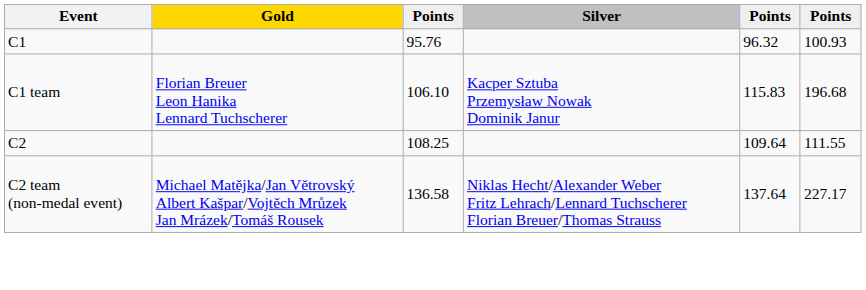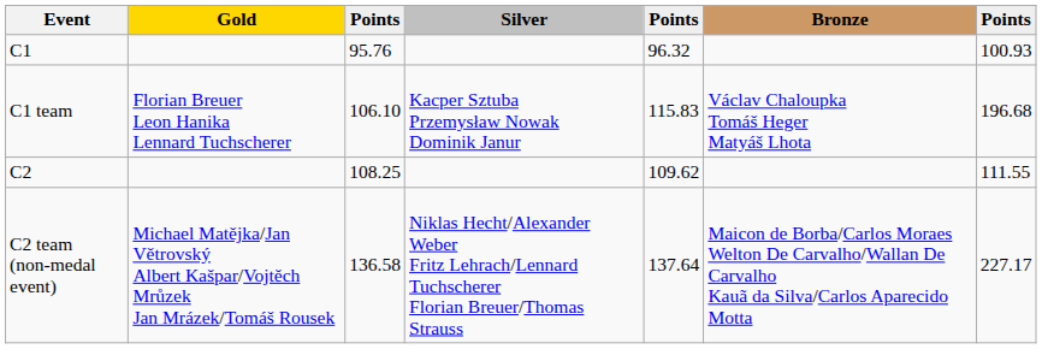 <table class="wikitable" width=100%>
 <tr>
 <th>Event</th>
 <td align=center bgcolor="gold"><strong>Gold</strong></td>
 <td align=center bgcolor="EFEFEF"><strong>Points</strong></td>
 <td align=center bgcolor="silver"><strong>Silver</strong></td>
 <td align=center bgcolor="EFEFEF"><strong>Points</strong></td>
+<td align=center bgcolor="CC9966"><strong>Bronze</strong></td>
 <td align=center bgcolor="EFEFEF"><strong>Points</strong></td>
 </tr>
 <tr>
 <td>C1</td>
 <td></td>
 <td>95.76</td>
 <td></td>
 <td>96.32</td>
+<td></td>
 <td>100.93</td>
 </tr>
 <tr>
 <td>C1 team</td>
 <td><br><a href='#'>Florian Breuer</a><br><a href='#'>Leon Hanika</a><br><a href='#'>Lennard Tuchscherer</a></td>
 <td>106.10</td>
 <td><br><a href='#'>Kacper Sztuba</a><br><a href='#'>Przemysław Nowak</a><br><a href='#'>Dominik Janur</a></td>
 <td>115.83</td>
+<td><br><a href='#'>Václav Chaloupka</a><br><a href='#'>Tomáš Heger</a><br><a href='#'>Matyáš Lhota</a></td>
 <td>196.68</td>
 </tr>
 <tr>
 <td>C2</td>
 <td></td>
 <td>108.25</td>
 <td></td>
-<td>109.64</td>
+<td>109.62</td>
+<td></td>
 <td>111.55</td>
 </tr>
 <tr>
 <td>C2 team<br>(non-medal event)</td>
 <td><br><a href='#'>Michael Matějka</a>/<a href='#'>Jan Větrovský</a><br><a href='#'>Albert Kašpar</a>/<a href='#'>Vojtěch Mrůzek</a><br><a href='#'>Jan Mrázek</a>/<a href='#'>Tomáš Rousek</a></td>
 <td>136.58</td>
 <td><br><a href='#'>Niklas Hecht</a>/<a href='#'>Alexander Weber</a><br><a href='#'>Fritz Lehrach</a>/<a href='#'>Lennard Tuchscherer</a><br><a href='#'>Florian Breuer</a>/<a href='#'>Thomas Strauss</a></td>
 <td>137.64</td>
+<td><br><a href='#'>Maicon de Borba</a>/<a href='#'>Carlos Moraes</a><br><a href='#'>Welton De Carvalho</a>/<a href='#'>Wallan De Carvalho</a><br><a href='#'>Kauã da Silva</a>/<a href='#'>Carlos Aparecido Motta</a></td>
 <td>227.17</td>
 </tr>
 </table>
